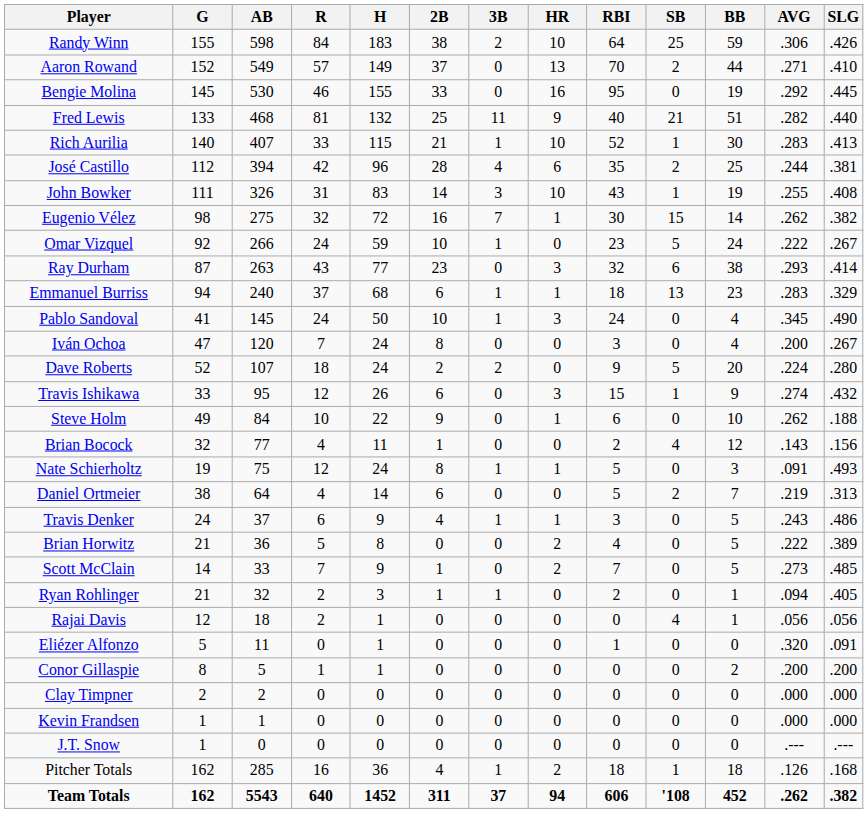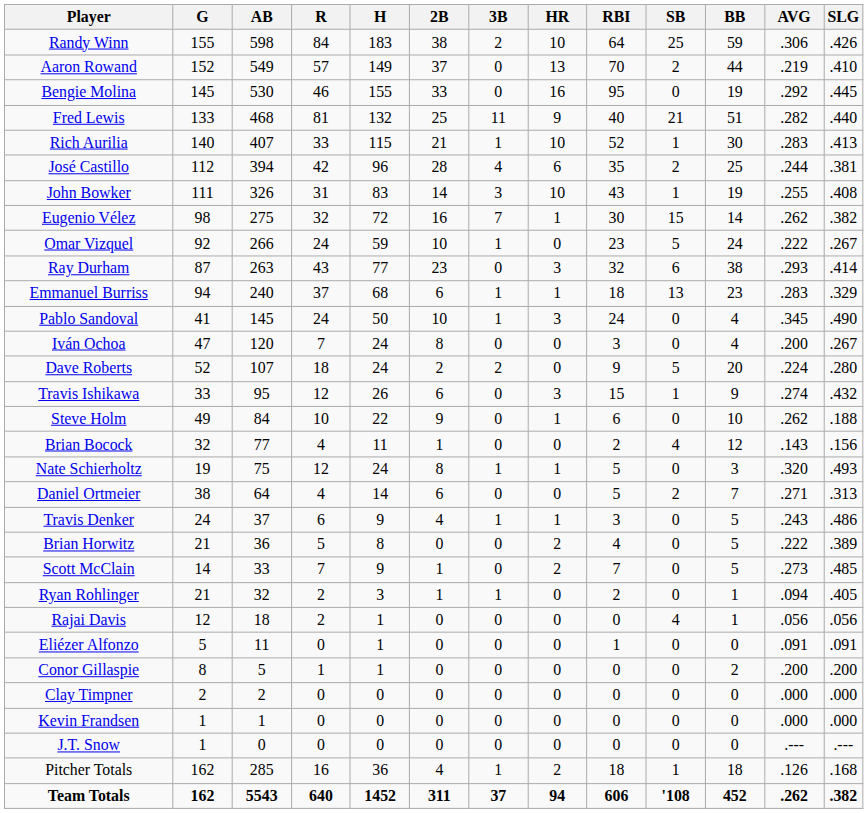 <table class=wikitable style="text-align:center">
 <tr>
 <th bgcolor=#DDDDFF; width="20%">Player</th>
 <th bgcolor=#DDDDFF; width="7%">G</th>
 <th bgcolor=#DDDDFF; width="7%">AB</th>
 <th bgcolor=#DDDDFF; width="7%">R</th>
 <th bgcolor=#DDDDFF; width="7%">H</th>
 <th bgcolor=#DDDDFF; width="7%">2B</th>
 <th bgcolor=#DDDDFF; width="7%">3B</th>
 <th bgcolor=#DDDDFF; width="7%">HR</th>
 <th bgcolor=#DDDDFF; width="7%">RBI</th>
 <th bgcolor=#DDDDFF; width="7%">SB</th>
 <th bgcolor=#DDDDFF; width="7%">BB</th>
 <th bgcolor=#DDDDFF; width="7%">AVG</th>
 <th bgcolor=#DDDDFF; width="7%">SLG</th>
 </tr>
 <tr>
 <td><a href='#'>Randy Winn</a></td>
 <td>155</td>
 <td>598</td>
 <td>84</td>
 <td>183</td>
 <td>38</td>
 <td>2</td>
 <td>10</td>
 <td>64</td>
 <td>25</td>
 <td>59</td>
 <td>.306</td>
 <td>.426</td>
 </tr>
 <tr>
 <td><a href='#'>Aaron Rowand</a></td>
 <td>152</td>
 <td>549</td>
 <td>57</td>
 <td>149</td>
 <td>37</td>
 <td>0</td>
 <td>13</td>
 <td>70</td>
 <td>2</td>
 <td>44</td>
-<td>.271</td>
+<td>.219</td>
 <td>.410</td>
 </tr>
 <tr>
 <td><a href='#'>Bengie Molina</a></td>
 <td>145</td>
 <td>530</td>
 <td>46</td>
 <td>155</td>
 <td>33</td>
 <td>0</td>
 <td>16</td>
 <td>95</td>
 <td>0</td>
 <td>19</td>
 <td>.292</td>
 <td>.445</td>
 </tr>
 <tr>
 <td><a href='#'>Fred Lewis</a></td>
 <td>133</td>
 <td>468</td>
 <td>81</td>
 <td>132</td>
 <td>25</td>
 <td>11</td>
 <td>9</td>
 <td>40</td>
 <td>21</td>
 <td>51</td>
 <td>.282</td>
 <td>.440</td>
 </tr>
 <tr>
 <td><a href='#'>Rich Aurilia</a></td>
 <td>140</td>
 <td>407</td>
 <td>33</td>
 <td>115</td>
 <td>21</td>
 <td>1</td>
 <td>10</td>
 <td>52</td>
 <td>1</td>
 <td>30</td>
 <td>.283</td>
 <td>.413</td>
 </tr>
 <tr>
 <td><a href='#'>José Castillo</a></td>
 <td>112</td>
 <td>394</td>
 <td>42</td>
 <td>96</td>
 <td>28</td>
 <td>4</td>
 <td>6</td>
 <td>35</td>
 <td>2</td>
 <td>25</td>
 <td>.244</td>
 <td>.381</td>
 </tr>
 <tr>
 <td><a href='#'>John Bowker</a></td>
 <td>111</td>
 <td>326</td>
 <td>31</td>
 <td>83</td>
 <td>14</td>
 <td>3</td>
 <td>10</td>
 <td>43</td>
 <td>1</td>
 <td>19</td>
 <td>.255</td>
 <td>.408</td>
 </tr>
 <tr>
 <td><a href='#'>Eugenio Vélez</a></td>
 <td>98</td>
 <td>275</td>
 <td>32</td>
 <td>72</td>
 <td>16</td>
 <td>7</td>
 <td>1</td>
 <td>30</td>
 <td>15</td>
 <td>14</td>
 <td>.262</td>
 <td>.382</td>
 </tr>
 <tr>
 <td><a href='#'>Omar Vizquel</a></td>
 <td>92</td>
 <td>266</td>
 <td>24</td>
 <td>59</td>
 <td>10</td>
 <td>1</td>
 <td>0</td>
 <td>23</td>
 <td>5</td>
 <td>24</td>
 <td>.222</td>
 <td>.267</td>
 </tr>
 <tr>
 <td><a href='#'>Ray Durham</a></td>
 <td>87</td>
 <td>263</td>
 <td>43</td>
 <td>77</td>
 <td>23</td>
 <td>0</td>
 <td>3</td>
 <td>32</td>
 <td>6</td>
 <td>38</td>
 <td>.293</td>
 <td>.414</td>
 </tr>
 <tr>
 <td><a href='#'>Emmanuel Burriss</a></td>
 <td>94</td>
 <td>240</td>
 <td>37</td>
 <td>68</td>
 <td>6</td>
 <td>1</td>
 <td>1</td>
 <td>18</td>
 <td>13</td>
 <td>23</td>
 <td>.283</td>
 <td>.329</td>
 </tr>
 <tr>
 <td><a href='#'>Pablo Sandoval</a></td>
 <td>41</td>
 <td>145</td>
 <td>24</td>
 <td>50</td>
 <td>10</td>
 <td>1</td>
 <td>3</td>
 <td>24</td>
 <td>0</td>
 <td>4</td>
 <td>.345</td>
 <td>.490</td>
 </tr>
 <tr>
 <td><a href='#'>Iván Ochoa</a></td>
 <td>47</td>
 <td>120</td>
 <td>7</td>
 <td>24</td>
 <td>8</td>
 <td>0</td>
 <td>0</td>
 <td>3</td>
 <td>0</td>
 <td>4</td>
 <td>.200</td>
 <td>.267</td>
 </tr>
 <tr>
 <td><a href='#'>Dave Roberts</a></td>
 <td>52</td>
 <td>107</td>
 <td>18</td>
 <td>24</td>
 <td>2</td>
 <td>2</td>
 <td>0</td>
 <td>9</td>
 <td>5</td>
 <td>20</td>
 <td>.224</td>
 <td>.280</td>
 </tr>
 <tr>
 <td><a href='#'>Travis Ishikawa</a></td>
 <td>33</td>
 <td>95</td>
 <td>12</td>
 <td>26</td>
 <td>6</td>
 <td>0</td>
 <td>3</td>
 <td>15</td>
 <td>1</td>
 <td>9</td>
 <td>.274</td>
 <td>.432</td>
 </tr>
 <tr>
 <td><a href='#'>Steve Holm</a></td>
 <td>49</td>
 <td>84</td>
 <td>10</td>
 <td>22</td>
 <td>9</td>
 <td>0</td>
 <td>1</td>
 <td>6</td>
 <td>0</td>
 <td>10</td>
 <td>.262</td>
 <td>.188</td>
 </tr>
 <tr>
 <td><a href='#'>Brian Bocock</a></td>
 <td>32</td>
 <td>77</td>
 <td>4</td>
 <td>11</td>
 <td>1</td>
 <td>0</td>
 <td>0</td>
 <td>2</td>
 <td>4</td>
 <td>12</td>
 <td>.143</td>
 <td>.156</td>
 </tr>
 <tr>
 <td><a href='#'>Nate Schierholtz</a></td>
 <td>19</td>
 <td>75</td>
 <td>12</td>
 <td>24</td>
 <td>8</td>
 <td>1</td>
 <td>1</td>
 <td>5</td>
 <td>0</td>
 <td>3</td>
-<td>.091</td>
+<td>.320</td>
 <td>.493</td>
 </tr>
 <tr>
 <td><a href='#'>Daniel Ortmeier</a></td>
 <td>38</td>
 <td>64</td>
 <td>4</td>
 <td>14</td>
 <td>6</td>
 <td>0</td>
 <td>0</td>
 <td>5</td>
 <td>2</td>
 <td>7</td>
-<td>.219</td>
+<td>.271</td>
 <td>.313</td>
 </tr>
 <tr>
 <td><a href='#'>Travis Denker</a></td>
 <td>24</td>
 <td>37</td>
 <td>6</td>
 <td>9</td>
 <td>4</td>
 <td>1</td>
 <td>1</td>
 <td>3</td>
 <td>0</td>
 <td>5</td>
 <td>.243</td>
 <td>.486</td>
 </tr>
 <tr>
 <td><a href='#'>Brian Horwitz</a></td>
 <td>21</td>
 <td>36</td>
 <td>5</td>
 <td>8</td>
 <td>0</td>
 <td>0</td>
 <td>2</td>
 <td>4</td>
 <td>0</td>
 <td>5</td>
 <td>.222</td>
 <td>.389</td>
 </tr>
 <tr>
 <td><a href='#'>Scott McClain</a></td>
 <td>14</td>
 <td>33</td>
 <td>7</td>
 <td>9</td>
 <td>1</td>
 <td>0</td>
 <td>2</td>
 <td>7</td>
 <td>0</td>
 <td>5</td>
 <td>.273</td>
 <td>.485</td>
 </tr>
 <tr>
 <td><a href='#'>Ryan Rohlinger</a></td>
 <td>21</td>
 <td>32</td>
 <td>2</td>
 <td>3</td>
 <td>1</td>
 <td>1</td>
 <td>0</td>
 <td>2</td>
 <td>0</td>
 <td>1</td>
 <td>.094</td>
 <td>.405</td>
 </tr>
 <tr>
 <td><a href='#'>Rajai Davis</a></td>
 <td>12</td>
 <td>18</td>
 <td>2</td>
 <td>1</td>
 <td>0</td>
 <td>0</td>
 <td>0</td>
 <td>0</td>
 <td>4</td>
 <td>1</td>
 <td>.056</td>
 <td>.056</td>
 </tr>
 <tr>
 <td><a href='#'>Eliézer Alfonzo</a></td>
 <td>5</td>
 <td>11</td>
 <td>0</td>
 <td>1</td>
 <td>0</td>
 <td>0</td>
 <td>0</td>
 <td>1</td>
 <td>0</td>
 <td>0</td>
-<td>.320</td>
+<td>.091</td>
 <td>.091</td>
 </tr>
 <tr>
 <td><a href='#'>Conor Gillaspie</a></td>
 <td>8</td>
 <td>5</td>
 <td>1</td>
 <td>1</td>
 <td>0</td>
 <td>0</td>
 <td>0</td>
 <td>0</td>
 <td>0</td>
 <td>2</td>
 <td>.200</td>
 <td>.200</td>
 </tr>
 <tr>
 <td><a href='#'>Clay Timpner</a></td>
 <td>2</td>
 <td>2</td>
 <td>0</td>
 <td>0</td>
 <td>0</td>
 <td>0</td>
 <td>0</td>
 <td>0</td>
 <td>0</td>
 <td>0</td>
 <td>.000</td>
 <td>.000</td>
 </tr>
 <tr>
 <td><a href='#'>Kevin Frandsen</a></td>
 <td>1</td>
 <td>1</td>
 <td>0</td>
 <td>0</td>
 <td>0</td>
 <td>0</td>
 <td>0</td>
 <td>0</td>
 <td>0</td>
 <td>0</td>
 <td>.000</td>
 <td>.000</td>
 </tr>
 <tr>
 <td><a href='#'>J.T. Snow</a></td>
 <td>1</td>
 <td>0</td>
 <td>0</td>
 <td>0</td>
 <td>0</td>
 <td>0</td>
 <td>0</td>
 <td>0</td>
 <td>0</td>
 <td>0</td>
 <td>.---</td>
 <td>.---</td>
 </tr>
 <tr>
 <td>Pitcher Totals</td>
 <td>162</td>
 <td>285</td>
 <td>16</td>
 <td>36</td>
 <td>4</td>
 <td>1</td>
 <td>2</td>
 <td>18</td>
 <td>1</td>
 <td>18</td>
 <td>.126</td>
 <td>.168</td>
 </tr>
 <tr>
 <td><strong>Team Totals</strong></td>
 <td><strong>162</strong></td>
 <td><strong>5543</strong></td>
 <td><strong>640</strong></td>
 <td><strong>1452</strong></td>
 <td><strong>311</strong></td>
 <td><strong>37</strong></td>
 <td><strong>94</strong></td>
 <td><strong>606</strong></td>
 <td><strong>'108</strong></td>
 <td><strong>452</strong></td>
 <td><strong>.262</strong></td>
 <td><strong>.382</strong></td>
 </tr>
 </table>
